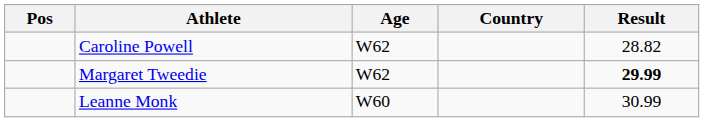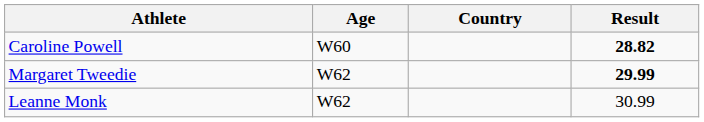 <table class="wikitable"  style="text-align:center; width:50%;">
 <tr>
-<th>Pos</th>
 <th>Athlete</th>
 <th>Age</th>
 <th>Country</th>
 <th>Result</th>
 </tr>
 <tr>
-<td align=center></td>
 <td align=left><a href='#'>Caroline Powell</a></td>
-<td align=left>W62</td>
+<td align=left>W60</td>
 <td align=left></td>
-<td>28.82</td>
+<td><strong>28.82</strong></td>
 </tr>
 <tr>
-<td align=center></td>
 <td align=left><a href='#'>Margaret Tweedie</a></td>
 <td align=left>W62</td>
 <td align=left></td>
 <td><strong>29.99</strong></td>
 </tr>
 <tr>
-<td align=center></td>
 <td align=left><a href='#'>Leanne Monk</a></td>
-<td align=left>W60</td>
+<td align=left>W62</td>
 <td align=left></td>
 <td>30.99</td>
 </tr>
 </table>
